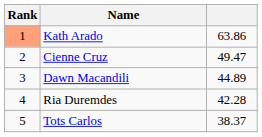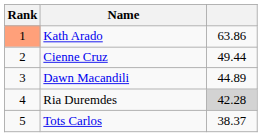 <table class="wikitable" style="font-size:90%">
 <tr>
 <th width=30>Rank</th>
 <th width=180>Name</th>
 <th width=50></th>
 </tr>
 <tr>
 <td style="background: lightsalmon; text-align:center">1</td>
 <td><a href='#'>Kath Arado</a></td>
 <td style="text-align:center">63.86</td>
 </tr>
 <tr>
 <td style="text-align:center">2</td>
 <td><a href='#'>Cienne Cruz</a></td>
-<td style="text-align:center">49.47</td>
+<td style="text-align:center">49.44</td>
 </tr>
 <tr>
 <td style="text-align:center">3</td>
 <td><a href='#'>Dawn Macandili</a></td>
 <td style="text-align:center">44.89</td>
 </tr>
 <tr>
 <td style="text-align:center">4</td>
 <td>Ria Duremdes</td>
-<td style="text-align:center">42.28</td>
+<td style="background: lightgrey; text-align:center">42.28</td>
 </tr>
 <tr>
 <td style="text-align:center">5</td>
 <td><a href='#'>Tots Carlos</a></td>
 <td style="text-align:center">38.37</td>
 </tr>
 </table>
